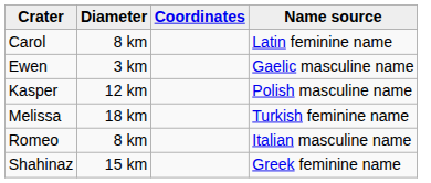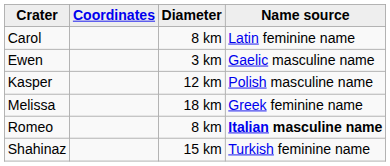 <table class="wikitable">
 <tr>
 <th style="background:#eeeeee;">Crater</th>
+<th style="background:#eeeeee;"><a href='#'>Coordinates</a></th>
 <th style="background:#eeeeee;">Diameter</th>
-<th style="background:#eeeeee;"><a href='#'>Coordinates</a></th>
 <th style="background:#eeeeee;">Name source</th>
 </tr>
 <tr>
 <td>Carol</td>
+<td></td>
 <td align="right">8 km</td>
-<td></td>
 <td><a href='#'>Latin</a> feminine name</td>
 </tr>
 <tr>
 <td>Ewen</td>
+<td></td>
 <td align="right">3 km</td>
-<td></td>
 <td><a href='#'>Gaelic</a> masculine name</td>
 </tr>
 <tr>
 <td>Kasper</td>
+<td></td>
 <td align="right">12 km</td>
-<td></td>
 <td><a href='#'>Polish</a> masculine name</td>
 </tr>
 <tr>
 <td>Melissa</td>
+<td></td>
 <td align="right">18 km</td>
-<td></td>
-<td><a href='#'>Turkish</a> feminine name</td>
+<td><a href='#'>Greek</a> feminine name</td>
 </tr>
 <tr>
 <td>Romeo</td>
+<td></td>
 <td align="right">8 km</td>
-<td></td>
-<td><a href='#'>Italian</a> masculine name</td>
+<td><strong><a href='#'>Italian</a> masculine name</strong></td>
 </tr>
 <tr>
 <td>Shahinaz</td>
+<td></td>
 <td align="right">15 km</td>
-<td></td>
-<td><a href='#'>Greek</a> feminine name</td>
+<td><a href='#'>Turkish</a> feminine name</td>
 </tr>
 </table>
